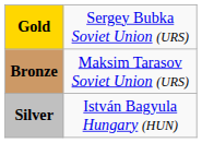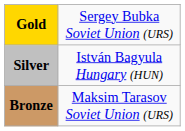 <table class="wikitable" style=" text-align:center; font-size:110%;" width="35%">
 <tr>
 <td bgcolor="gold"><strong>Gold</strong></td>
 <td> <a href='#'>Sergey Bubka</a><br><em><a href='#'>Soviet Union</a> <small>(URS)</small></em></td>
 </tr>
 <tr>
+<td bgcolor="silver"><strong>Silver</strong></td>
+<td> <a href='#'>István Bagyula</a><br><em><a href='#'>Hungary</a> <small>(HUN)</small></em></td>
+</tr>
+<tr>
 <td bgcolor="CC9966"><strong>Bronze</strong></td>
 <td> <a href='#'>Maksim Tarasov</a><br><em><a href='#'>Soviet Union</a> <small>(URS)</small></em></td>
 </tr>
-<tr>
-<td bgcolor="silver"><strong>Silver</strong></td>
-<td> <a href='#'>István Bagyula</a><br><em><a href='#'>Hungary</a> <small>(HUN)</small></em></td>
-</tr>
 </table>
